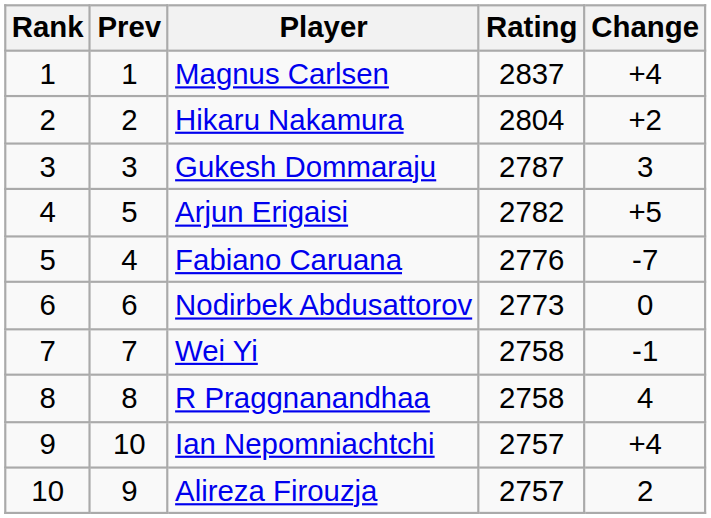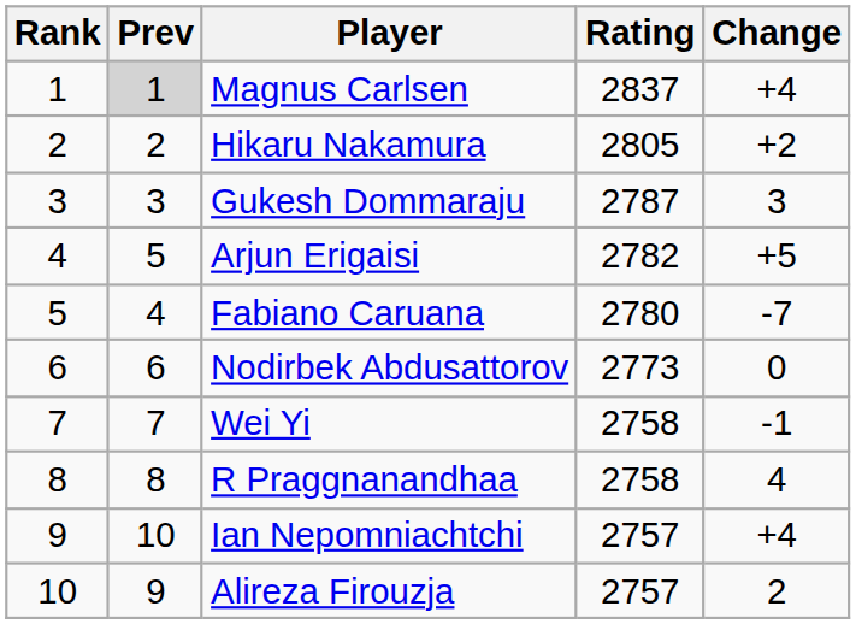 <table class="wikitable" style="text-align:center; font-size:85%; margin-left: 1em; float: right;">
 <tr>
 <th>Rank</th>
 <th>Prev</th>
 <th>Player</th>
 <th>Rating</th>
 <th>Change</th>
 </tr>
 <tr>
 <td>1</td>
-<td>1</td>
+<td style="background: lightgrey;">1</td>
 <td align="left"> <a href='#'>Magnus Carlsen</a></td>
 <td>2837</td>
 <td>+4</td>
 </tr>
 <tr>
 <td>2</td>
 <td>2</td>
 <td align="left"> <a href='#'>Hikaru Nakamura</a></td>
-<td>2804</td>
+<td>2805</td>
 <td>+2</td>
 </tr>
 <tr>
 <td>3</td>
 <td>3</td>
 <td align="left"> <a href='#'>Gukesh Dommaraju</a></td>
 <td>2787</td>
 <td>3</td>
 </tr>
 <tr>
 <td>4</td>
 <td>5</td>
 <td align="left"> <a href='#'>Arjun Erigaisi</a></td>
 <td>2782</td>
 <td>+5</td>
 </tr>
 <tr>
 <td>5</td>
 <td>4</td>
 <td align="left"> <a href='#'>Fabiano Caruana</a></td>
-<td>2776</td>
+<td>2780</td>
 <td>-7</td>
 </tr>
 <tr>
 <td>6</td>
 <td>6</td>
 <td align="left"> <a href='#'>Nodirbek Abdusattorov</a></td>
 <td>2773</td>
 <td>0</td>
 </tr>
 <tr>
 <td>7</td>
 <td>7</td>
 <td align="left"> <a href='#'>Wei Yi</a></td>
 <td>2758</td>
 <td>-1</td>
 </tr>
 <tr>
 <td>8</td>
 <td>8</td>
 <td align="left"> <a href='#'>R Praggnanandhaa</a></td>
 <td>2758</td>
 <td>4</td>
 </tr>
 <tr>
 <td>9</td>
 <td>10</td>
 <td align="left"> <a href='#'>Ian Nepomniachtchi</a></td>
 <td>2757</td>
 <td>+4</td>
 </tr>
 <tr>
 <td>10</td>
 <td>9</td>
 <td align="left"> <a href='#'>Alireza Firouzja</a></td>
 <td>2757</td>
 <td>2</td>
 </tr>
 </table>
